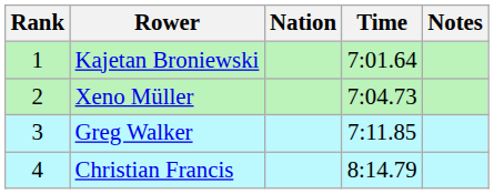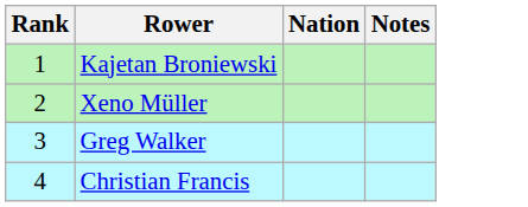 <table class="wikitable sortable" style="text-align:center">
 <tr>
 <th>Rank</th>
 <th>Rower</th>
 <th>Nation</th>
-<th>Time</th>
 <th>Notes</th>
 </tr>
 <tr style="background:#bbf3bb;">
 <td>1</td>
 <td align=left><a href='#'>Kajetan Broniewski</a></td>
 <td align=left></td>
-<td>7:01.64</td>
 <td></td>
 </tr>
 <tr style="background:#bbf3bb;">
 <td>2</td>
 <td align=left><a href='#'>Xeno Müller</a></td>
 <td align=left></td>
-<td>7:04.73</td>
 <td></td>
 </tr>
 <tr bgcolor=bbf9ff>
 <td>3</td>
 <td align=left><a href='#'>Greg Walker</a></td>
 <td align=left></td>
-<td>7:11.85</td>
 <td></td>
 </tr>
 <tr bgcolor=bbf9ff>
 <td>4</td>
 <td align=left><a href='#'>Christian Francis</a></td>
 <td align=left></td>
-<td>8:14.79</td>
 <td></td>
 </tr>
 </table>
